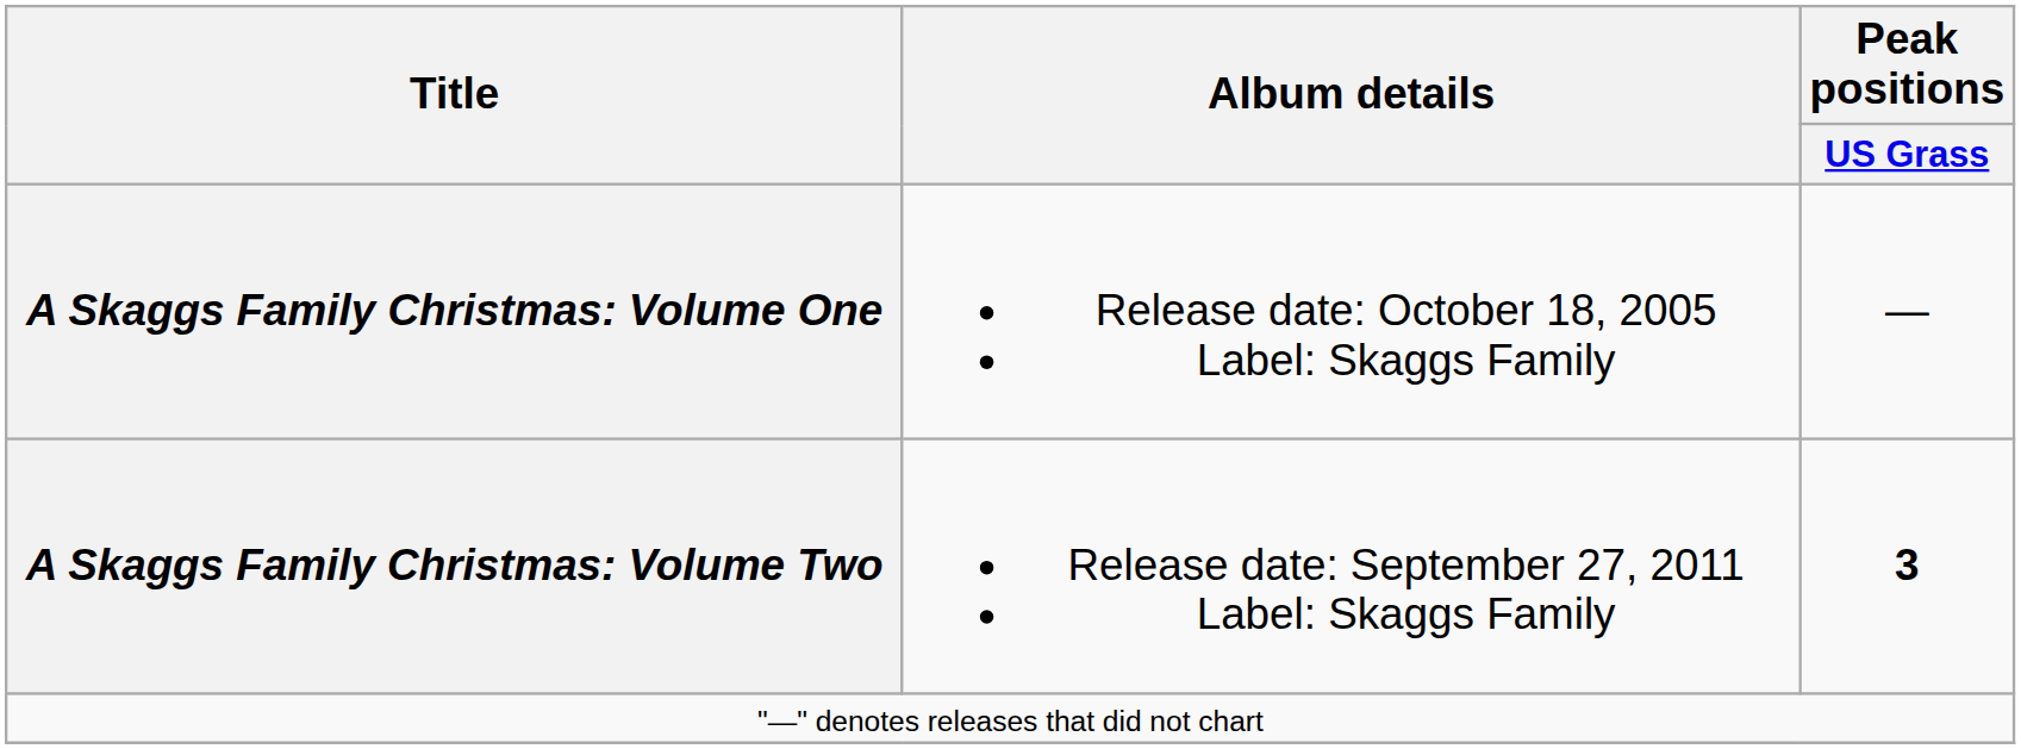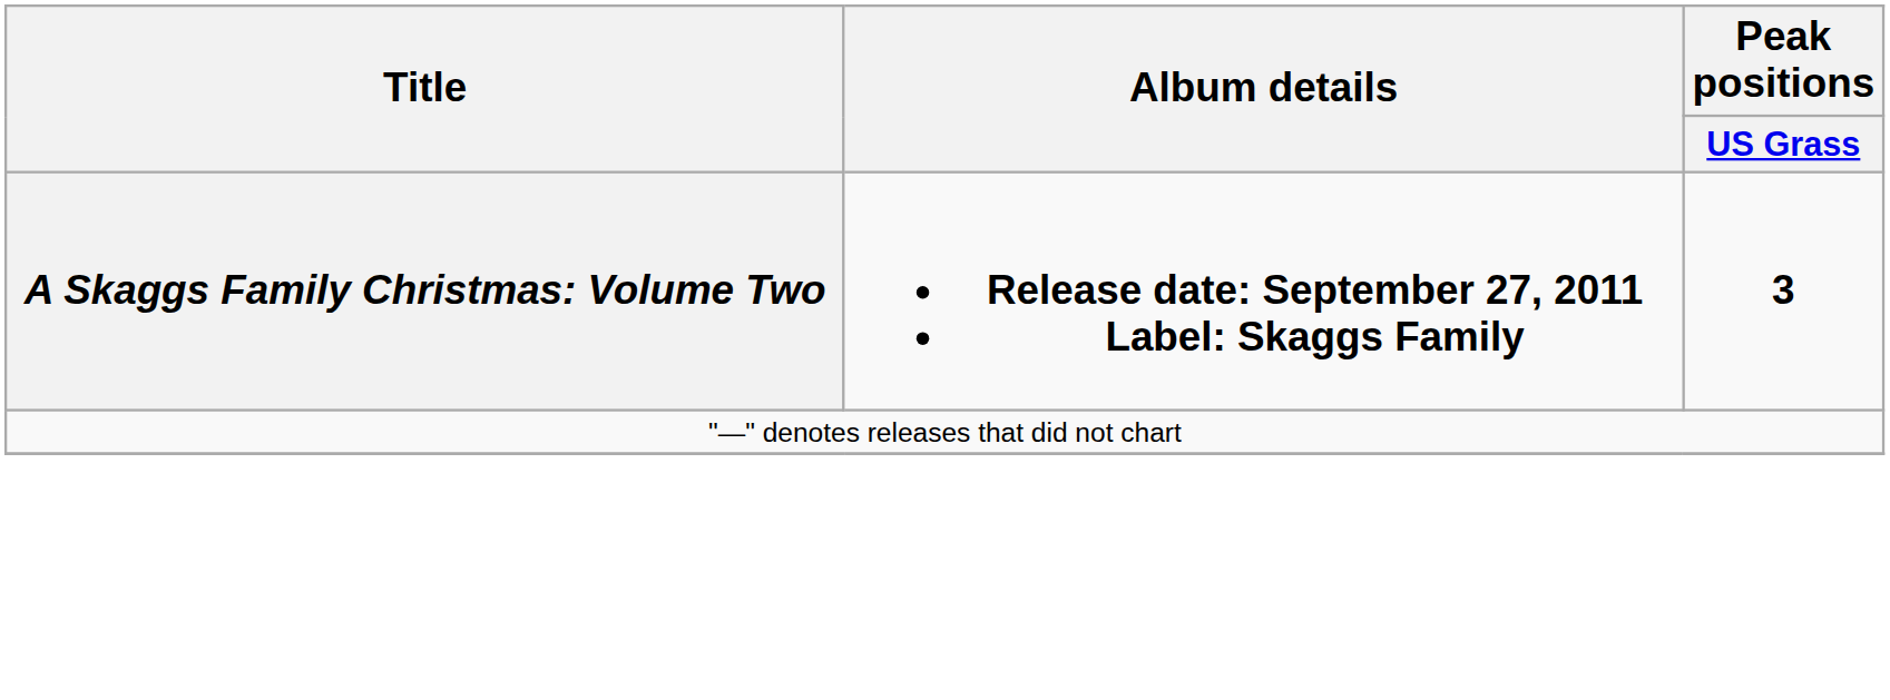 <table class="wikitable plainrowheaders" style="text-align:center;">
 <tr>
 <th rowspan="2" style="width:20em;">Title</th>
 <th rowspan="2" style="width:20em;">Album details</th>
 <th colspan="1">Peak positions</th>
 </tr>
 <tr style="font-size:smaller;">
 <th width="65"><a href='#'>US Grass</a></th>
 </tr>
 <tr>
-<th scope="row"><em>A Skaggs Family Christmas: Volume One</em></th>
-<td><br><ul><li>Release date: October 18, 2005</li><li>Label: Skaggs Family</li></ul></td>
-<td>—</td>
-</tr>
-<tr>
 <th scope="row"><em>A Skaggs Family Christmas: Volume Two</em></th>
-<td><br><ul><li>Release date: September 27, 2011</li><li>Label: Skaggs Family</li></ul></td>
+<td><strong><br><ul><li>Release date: September 27, 2011</li><li>Label: Skaggs Family</li></ul></strong></td>
 <td><strong>3</strong></td>
 </tr>
 <tr>
 <td colspan="3" style="font-size:8pt">"—" denotes releases that did not chart</td>
 </tr>
 <tr>
 </tr>
 </table>
